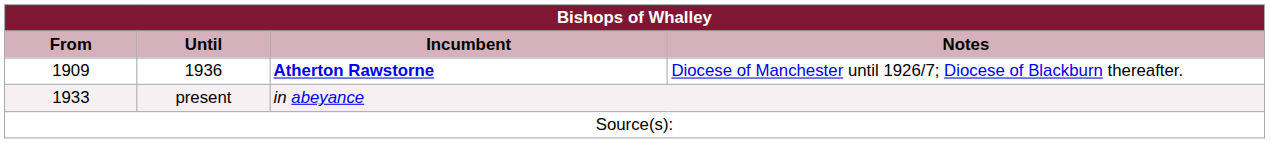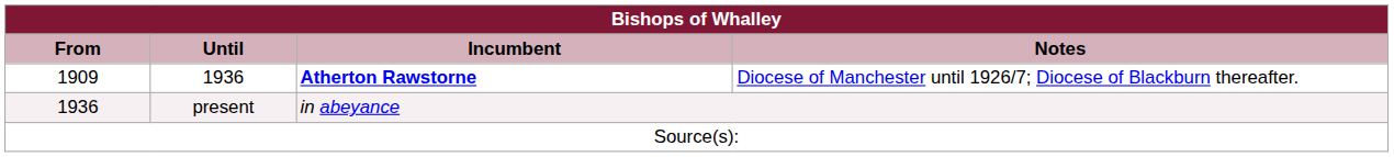 <table class="wikitable" style="width:95%;" border="1" cellpadding="2">
 <tr>
 <th colspan="4" style="background-color: #7F1734; color: white;">Bishops of Whalley</th>
 </tr>
 <tr valign=top>
 <th style="background-color:#D4B1BB" width="10%">From</th>
 <th style="background-color:#D4B1BB" width="10%">Until</th>
 <th style="background-color:#D4B1BB" width="30%">Incumbent</th>
 <th style="background-color:#D4B1BB" width="45%">Notes</th>
 </tr>
 <tr valign=top bgcolor="white">
 <td align="center">1909</td>
 <td align="center">1936</td>
 <td><strong><a href='#'>Atherton Rawstorne</a></strong> </td>
 <td><a href='#'>Diocese of Manchester</a> until 1926/7; <a href='#'>Diocese of Blackburn</a> thereafter.</td>
 </tr>
 <tr valign=top bgcolor="#F7F0F2">
-<td align="center">1933</td>
+<td align="center">1936</td>
 <td align="center">present</td>
 <td colspan="2"><em>in <a href='#'>abeyance</a></em></td>
 </tr>
 <tr valign=top bgcolor="white">
 <td align="center" colspan="4">Source(s):</td>
 </tr>
 </table>
